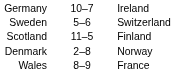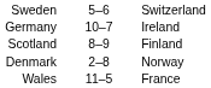 <table style="text-align:center">
 <tr>
 <th width=200></th>
 <th width=100></th>
 <th width=200></th>
 </tr>
 <tr>
+<td align=right>Sweden </td>
+<td>5–6</td>
+<td align=left> Switzerland</td>
+</tr>
+<tr>
 <td align=right>Germany </td>
 <td>10–7</td>
 <td align=left> Ireland</td>
 </tr>
 <tr>
-<td align=right>Sweden </td>
-<td>5–6</td>
-<td align=left> Switzerland</td>
-</tr>
-<tr>
 <td align=right>Scotland </td>
-<td>11–5</td>
+<td>8–9</td>
 <td align=left> Finland</td>
 </tr>
 <tr>
 <td align=right>Denmark </td>
 <td>2–8</td>
 <td align=left> Norway</td>
 </tr>
 <tr>
 <td align=right>Wales </td>
-<td>8–9</td>
+<td>11–5</td>
 <td align=left> France</td>
 </tr>
 </table>
